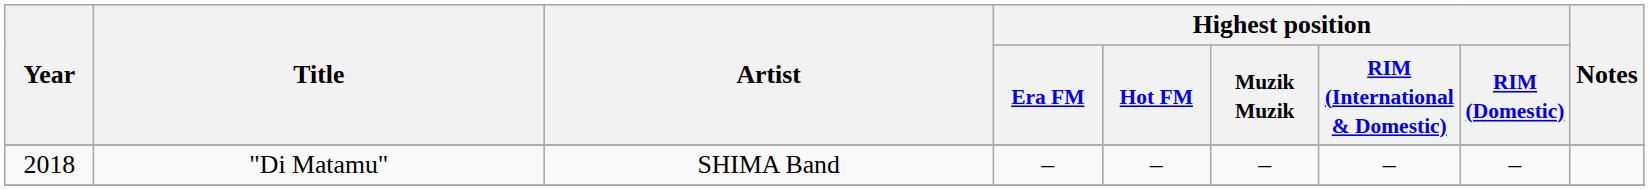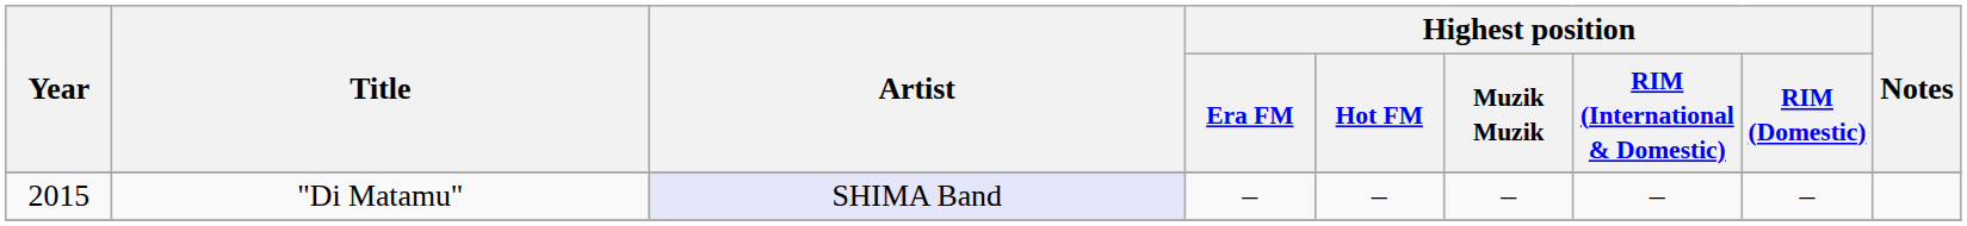 <table class="wikitable plainrowheaders" style="text-align:center;">
 <tr>
 <th scope="col" rowspan="2" style="width:3em;">Year</th>
 <th scope="col" rowspan="2" style="width:17em;">Title</th>
 <th scope="col" rowspan="2" style="width:17em;">Artist</th>
 <th scope="col" colspan="5">Highest position</th>
 <th scope="col" rowspan="2">Notes</th>
 </tr>
 <tr>
 <th width="60"><small><a href='#'>Era FM</a></small><br></th>
 <th width="60"><small><a href='#'>Hot FM</a></small><br></th>
 <th width="60"><small>Muzik Muzik</small><br></th>
 <th width="60"><small><a href='#'>RIM (International & Domestic)</a></small><br></th>
 <th width="60"><small><a href='#'>RIM (Domestic)</a></small><br></th>
 </tr>
 <tr>
 </tr>
 <tr>
-<td rowspan="1" style="text-align:center;">2018</td>
+<td rowspan="1" style="text-align:center;">2015</td>
 <td>"Di Matamu"</td>
-<td>SHIMA Band</td>
+<td style="background: lavender;">SHIMA Band</td>
 <td>–</td>
 <td>–</td>
 <td>–</td>
 <td>–</td>
 <td>–</td>
 <td></td>
 </tr>
 <tr>
 </tr>
 </table>
